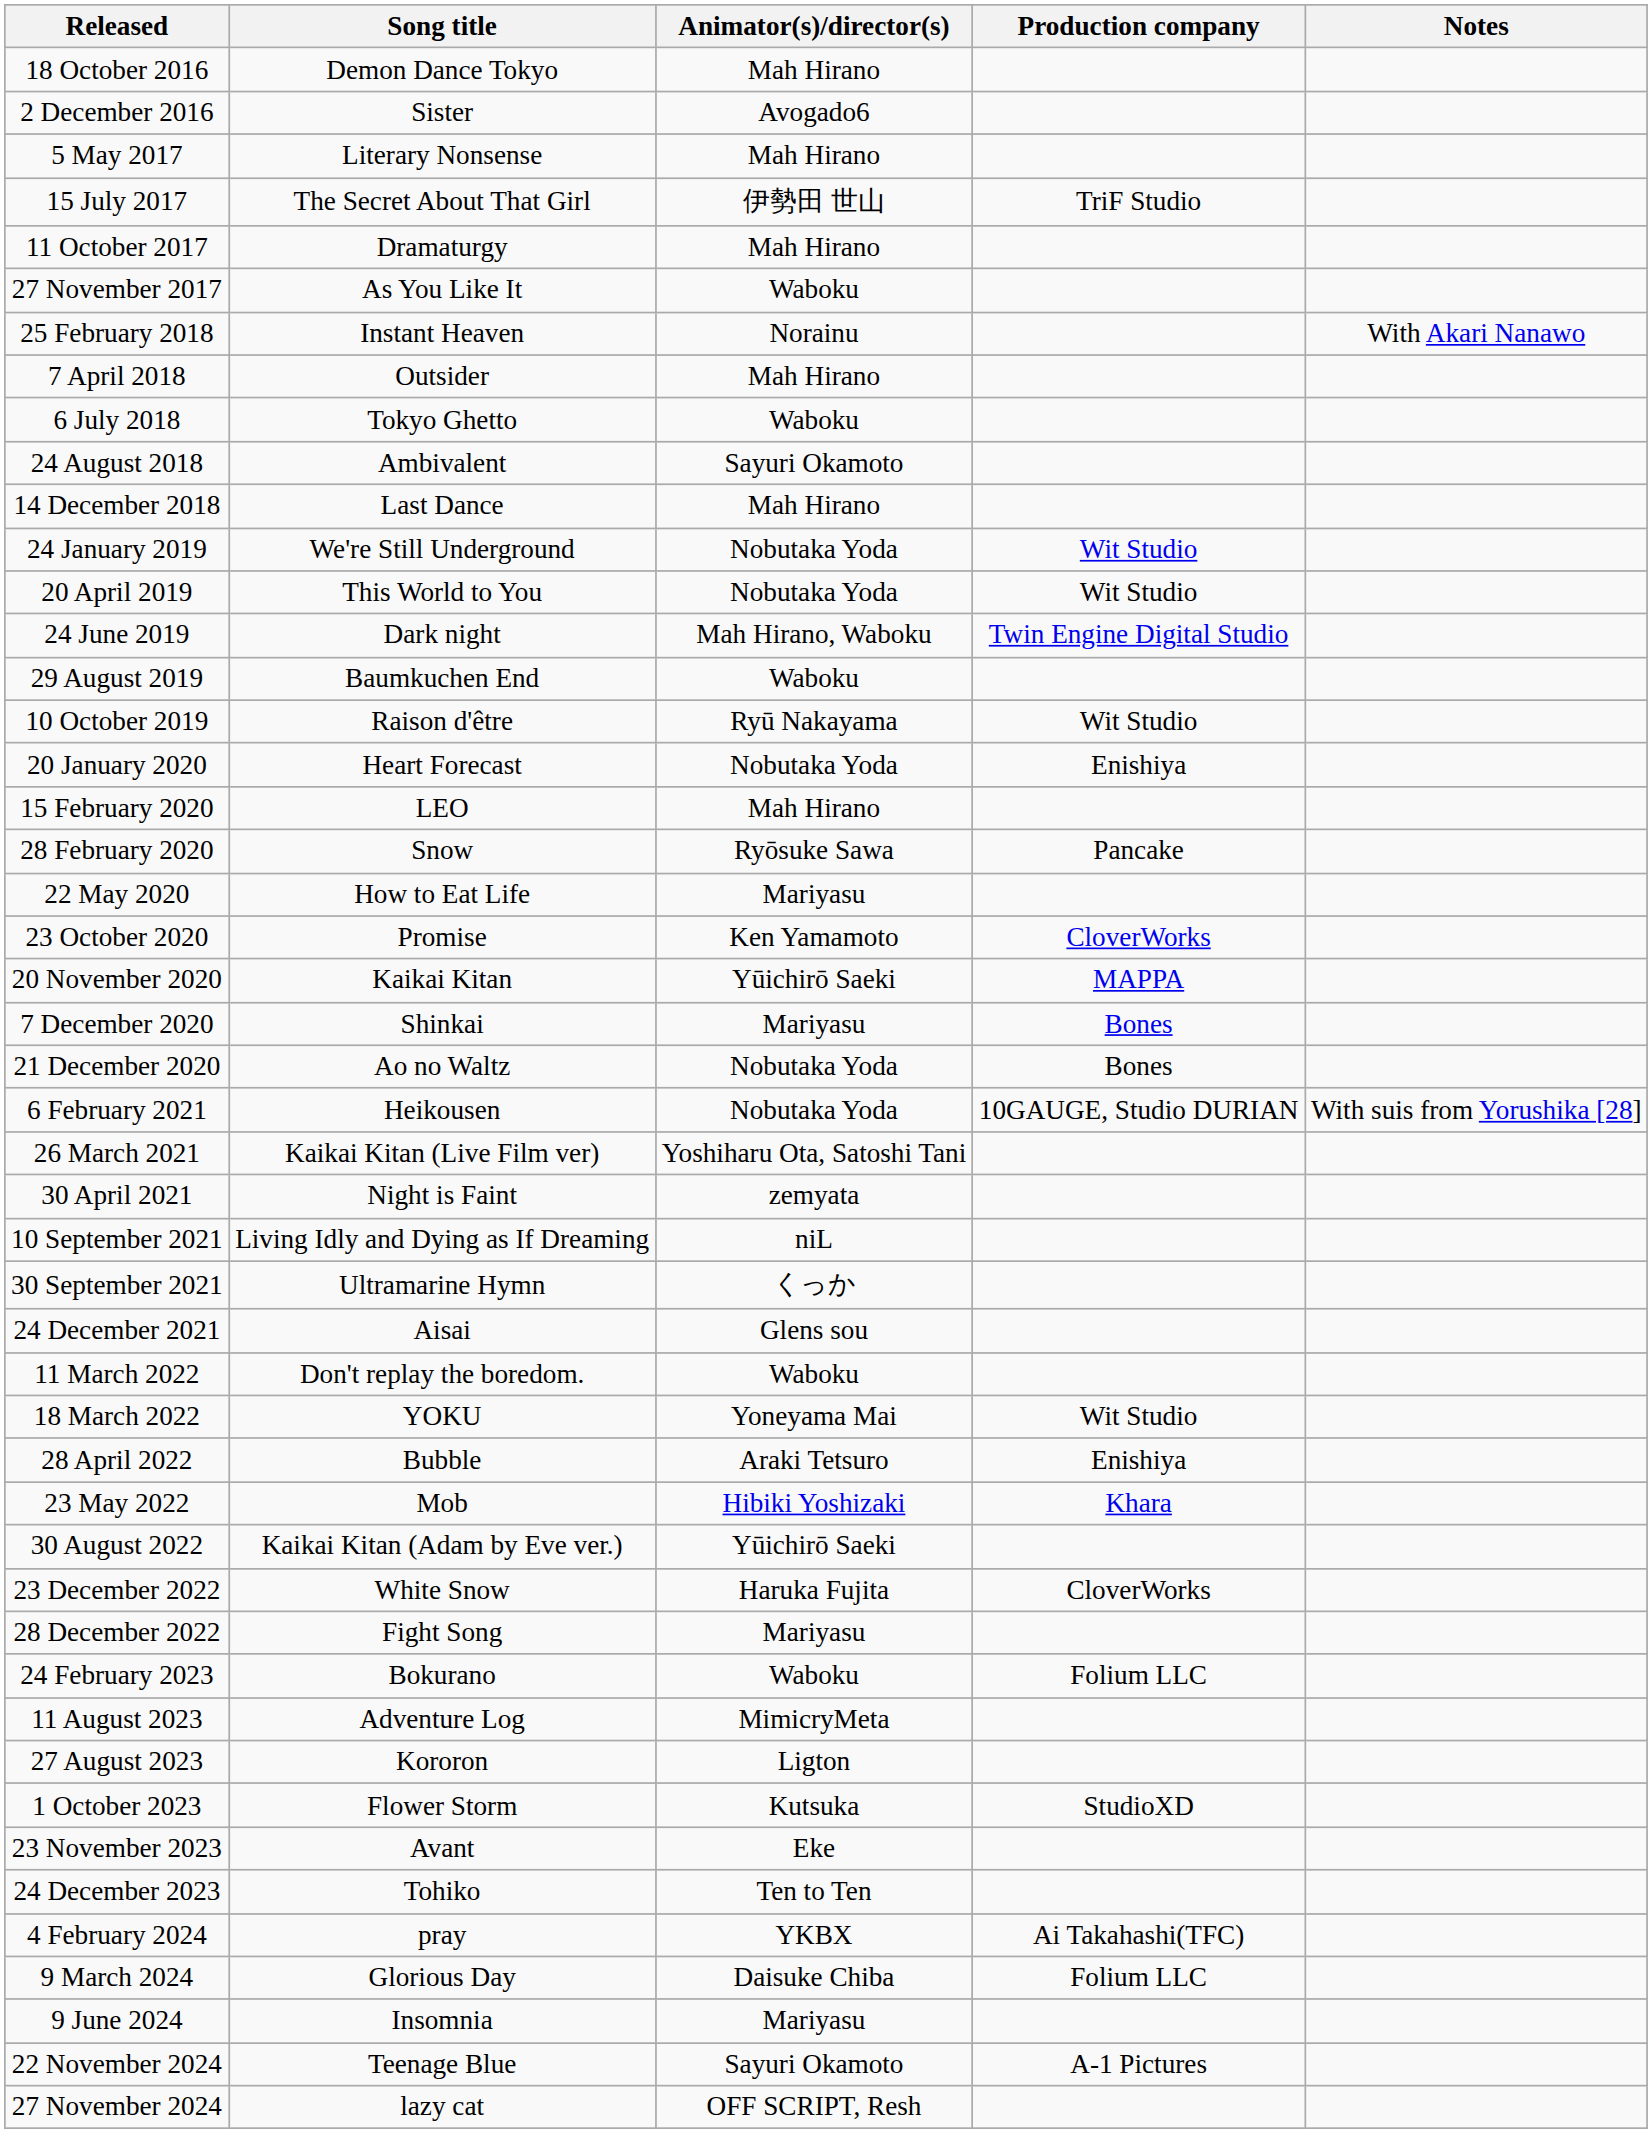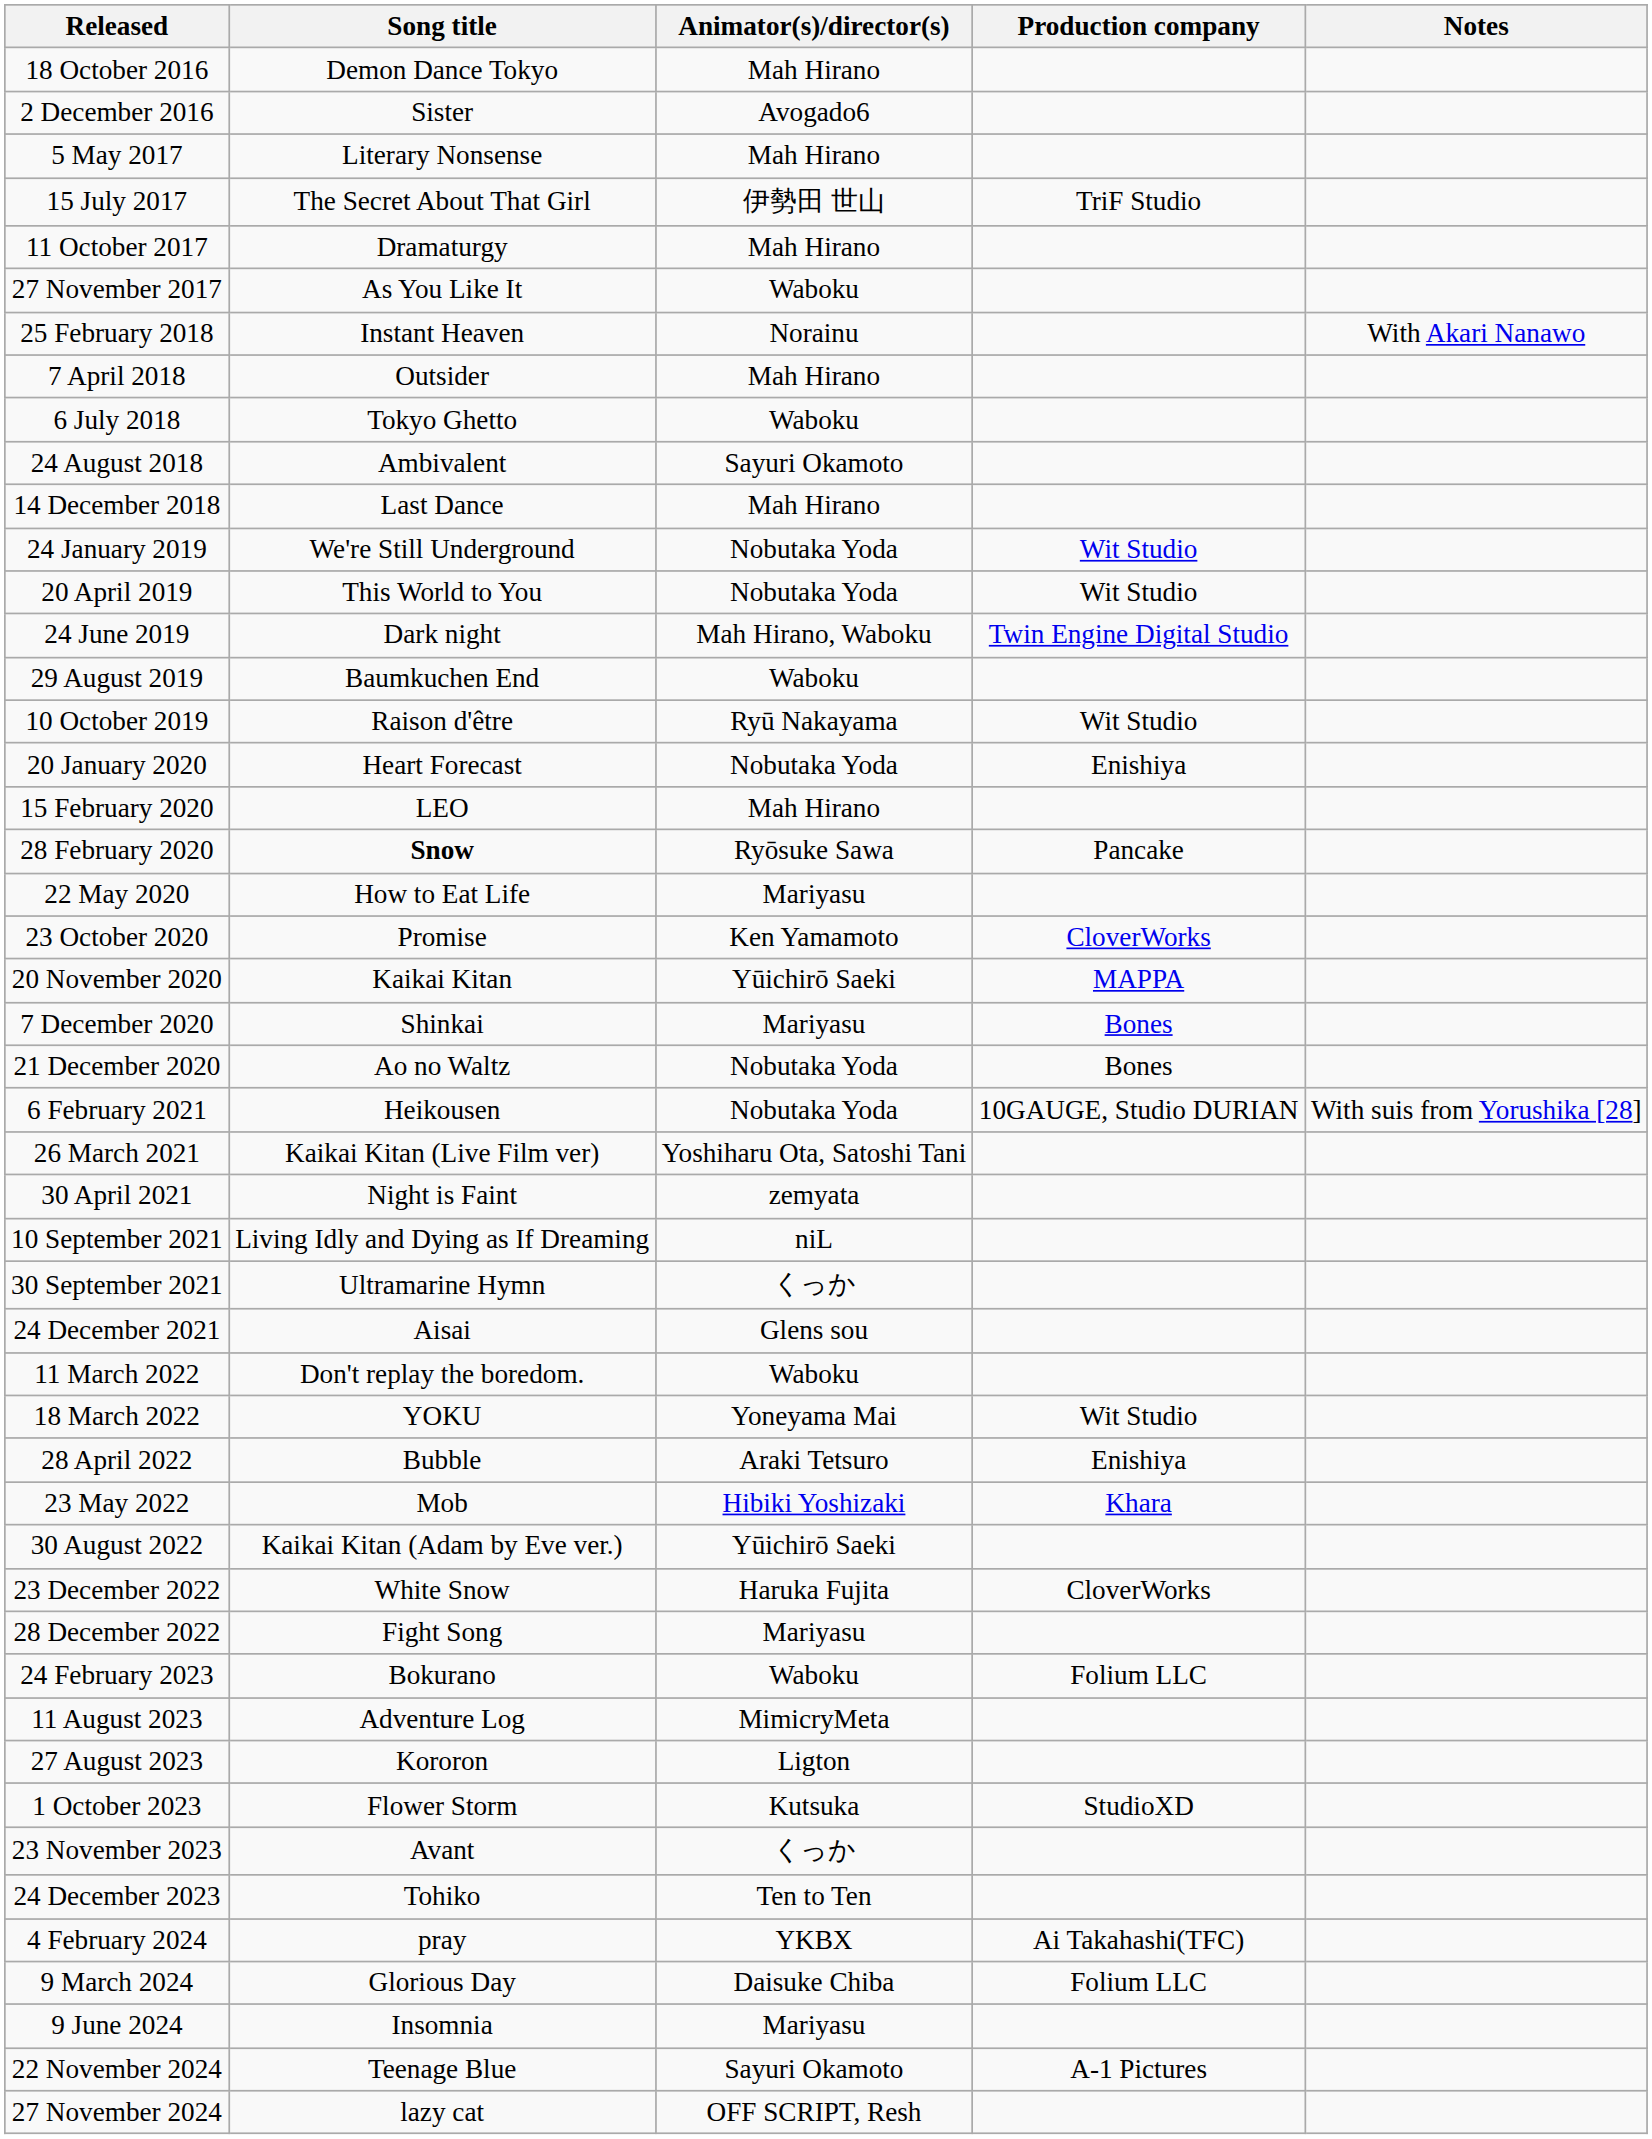 <table class="wikitable sortable" style="text-align:center; margin=auto;">
 <tr>
 <th scope="col" class="unsortable">Released</th>
 <th scope="col" class="unsortable">Song title</th>
 <th scope="col" class="unsortable">Animator(s)/director(s)</th>
 <th scope="col" class="unsortable">Production company</th>
 <th scope="col" class="unsortable">Notes</th>
 </tr>
 <tr>
 <td>18 October 2016</td>
 <td>Demon Dance Tokyo</td>
 <td>Mah Hirano</td>
 <td></td>
 <td></td>
 </tr>
 <tr>
 <td>2 December 2016</td>
 <td>Sister</td>
 <td>Avogado6</td>
 <td></td>
 <td></td>
 </tr>
 <tr>
 <td>5 May 2017</td>
 <td>Literary Nonsense</td>
 <td>Mah Hirano</td>
 <td></td>
 <td></td>
 </tr>
 <tr>
 <td>15 July 2017</td>
 <td>The Secret About That Girl</td>
 <td>伊勢田 世山</td>
 <td>TriF Studio</td>
 <td></td>
 </tr>
 <tr>
 <td>11 October 2017</td>
 <td>Dramaturgy</td>
 <td>Mah Hirano</td>
 <td></td>
 <td></td>
 </tr>
 <tr>
 <td>27 November 2017</td>
 <td>As You Like It</td>
 <td>Waboku</td>
 <td></td>
 <td></td>
 </tr>
 <tr>
 <td>25 February 2018</td>
 <td>Instant Heaven</td>
 <td>Norainu</td>
 <td></td>
 <td>With <a href='#'>Akari Nanawo</a></td>
 </tr>
 <tr>
 <td>7 April 2018</td>
 <td>Outsider</td>
 <td>Mah Hirano</td>
 <td></td>
 <td></td>
 </tr>
 <tr>
 <td>6 July 2018</td>
 <td>Tokyo Ghetto</td>
 <td>Waboku</td>
 <td></td>
 <td></td>
 </tr>
 <tr>
 <td>24 August 2018</td>
 <td>Ambivalent</td>
 <td>Sayuri Okamoto</td>
 <td></td>
 <td></td>
 </tr>
 <tr>
 <td>14 December 2018</td>
 <td>Last Dance</td>
 <td>Mah Hirano</td>
 <td></td>
 <td></td>
 </tr>
 <tr>
 <td>24 January 2019</td>
 <td>We're Still Underground</td>
 <td>Nobutaka Yoda</td>
 <td><a href='#'>Wit Studio</a></td>
 <td></td>
 </tr>
 <tr>
 <td>20 April 2019</td>
 <td>This World to You</td>
 <td>Nobutaka Yoda</td>
 <td>Wit Studio</td>
 <td></td>
 </tr>
 <tr>
 <td>24 June 2019</td>
 <td>Dark night</td>
 <td>Mah Hirano, Waboku</td>
 <td><a href='#'>Twin Engine Digital Studio</a></td>
 <td></td>
 </tr>
 <tr>
 <td>29 August 2019</td>
 <td>Baumkuchen End</td>
 <td>Waboku</td>
 <td></td>
 <td></td>
 </tr>
 <tr>
 <td>10 October 2019</td>
 <td>Raison d'être</td>
 <td>Ryū Nakayama</td>
 <td>Wit Studio</td>
 <td></td>
 </tr>
 <tr>
 <td>20 January 2020</td>
 <td>Heart Forecast</td>
 <td>Nobutaka Yoda</td>
 <td>Enishiya</td>
 <td></td>
 </tr>
 <tr>
 <td>15 February 2020</td>
 <td>LEO</td>
 <td>Mah Hirano</td>
 <td></td>
 <td></td>
 </tr>
 <tr>
 <td>28 February 2020</td>
-<td>Snow</td>
+<td><strong>Snow</strong></td>
 <td>Ryōsuke Sawa</td>
 <td>Pancake</td>
 <td></td>
 </tr>
 <tr>
 <td>22 May 2020</td>
 <td>How to Eat Life</td>
 <td>Mariyasu</td>
 <td></td>
 <td></td>
 </tr>
 <tr>
 <td>23 October 2020</td>
 <td>Promise</td>
 <td>Ken Yamamoto</td>
 <td><a href='#'>CloverWorks</a></td>
 <td></td>
 </tr>
 <tr>
 <td>20 November 2020</td>
 <td>Kaikai Kitan</td>
 <td>Yūichirō Saeki</td>
 <td><a href='#'>MAPPA</a></td>
 <td></td>
 </tr>
 <tr>
 <td>7 December 2020</td>
 <td>Shinkai</td>
 <td>Mariyasu</td>
 <td><a href='#'>Bones</a></td>
 <td></td>
 </tr>
 <tr>
 <td>21 December 2020</td>
 <td>Ao no Waltz</td>
 <td>Nobutaka Yoda</td>
 <td>Bones</td>
 <td></td>
 </tr>
 <tr>
 <td>6 February 2021</td>
 <td>Heikousen</td>
 <td>Nobutaka Yoda</td>
 <td>10GAUGE, Studio DURIAN</td>
 <td>With suis from <a href='#'>Yorushika [28</a>]</td>
 </tr>
 <tr>
 <td>26 March 2021</td>
 <td>Kaikai Kitan (Live Film ver)</td>
 <td>Yoshiharu Ota, Satoshi Tani</td>
 <td></td>
 <td></td>
 </tr>
 <tr>
 <td>30 April 2021</td>
 <td>Night is Faint</td>
 <td>zemyata</td>
 <td></td>
 <td></td>
 </tr>
 <tr>
 <td>10 September 2021</td>
 <td>Living Idly and Dying as If Dreaming</td>
 <td>niL</td>
 <td></td>
 <td></td>
 </tr>
 <tr>
 <td>30 September 2021</td>
 <td>Ultramarine Hymn</td>
 <td>くっか</td>
 <td></td>
 <td></td>
 </tr>
 <tr>
 <td>24 December 2021</td>
 <td>Aisai</td>
 <td>Glens sou</td>
 <td></td>
 <td></td>
 </tr>
 <tr>
 <td>11 March 2022</td>
 <td>Don't replay the boredom.</td>
 <td>Waboku</td>
 <td></td>
 <td></td>
 </tr>
 <tr>
 <td>18 March 2022</td>
 <td>YOKU</td>
 <td>Yoneyama Mai</td>
 <td>Wit Studio</td>
 <td></td>
 </tr>
 <tr>
 <td>28 April 2022</td>
 <td>Bubble</td>
 <td>Araki Tetsuro</td>
 <td>Enishiya</td>
 <td></td>
 </tr>
 <tr>
 <td>23 May 2022</td>
 <td>Mob</td>
 <td><a href='#'>Hibiki Yoshizaki</a></td>
 <td><a href='#'>Khara</a></td>
 <td></td>
 </tr>
 <tr>
 <td>30 August 2022</td>
 <td>Kaikai Kitan (Adam by Eve ver.)</td>
 <td>Yūichirō Saeki</td>
 <td></td>
 <td></td>
 </tr>
 <tr>
 <td>23 December 2022</td>
 <td>White Snow</td>
 <td>Haruka Fujita</td>
 <td>CloverWorks</td>
 <td></td>
 </tr>
 <tr>
 <td>28 December 2022</td>
 <td>Fight Song</td>
 <td>Mariyasu</td>
 <td></td>
 <td></td>
 </tr>
 <tr>
 <td>24 February 2023</td>
 <td>Bokurano</td>
 <td>Waboku</td>
 <td>Folium LLC</td>
 <td></td>
 </tr>
 <tr>
 <td>11 August 2023</td>
 <td>Adventure Log</td>
 <td>MimicryMeta</td>
 <td></td>
 <td></td>
 </tr>
 <tr>
 <td>27 August 2023</td>
 <td>Kororon</td>
 <td>Ligton</td>
 <td></td>
 <td></td>
 </tr>
 <tr>
 <td>1 October 2023</td>
 <td>Flower Storm</td>
 <td>Kutsuka</td>
 <td>StudioXD</td>
 <td></td>
 </tr>
 <tr>
 <td>23 November 2023</td>
 <td>Avant</td>
-<td>Eke</td>
+<td>くっか</td>
 <td></td>
 <td></td>
 </tr>
 <tr>
 <td>24 December 2023</td>
 <td>Tohiko</td>
 <td>Ten to Ten</td>
 <td></td>
 <td></td>
 </tr>
 <tr>
 <td>4 February 2024</td>
 <td>pray</td>
 <td>YKBX</td>
 <td>Ai Takahashi(TFC)</td>
 <td></td>
 </tr>
 <tr>
 <td>9 March 2024</td>
 <td>Glorious Day</td>
 <td>Daisuke Chiba</td>
 <td>Folium LLC</td>
 <td></td>
 </tr>
 <tr>
 <td>9 June 2024</td>
 <td>Insomnia</td>
 <td>Mariyasu</td>
 <td></td>
 <td></td>
 </tr>
 <tr>
 <td>22 November 2024</td>
 <td>Teenage Blue</td>
 <td>Sayuri Okamoto</td>
 <td>A-1 Pictures</td>
 <td></td>
 </tr>
 <tr>
 <td>27 November 2024</td>
 <td>lazy cat</td>
 <td>OFF SCRIPT, Resh</td>
 <td></td>
 <td></td>
 </tr>
 </table>
